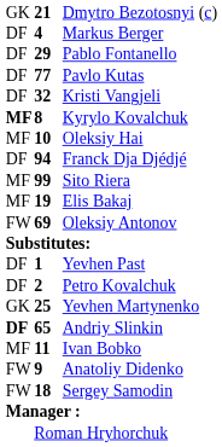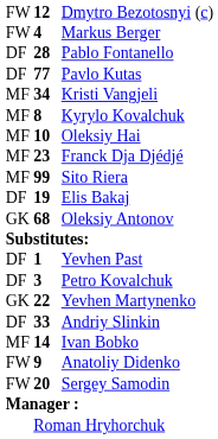 <table align="center" border="0" cellspacing="2" cellpadding="0" style="background:transparent">
 <tr>
 <th width="25"></th>
 <th width="25"></th>
 <th></th>
 <th></th>
 <th></th>
 <th></th>
 </tr>
 <tr>
-<td>GK</td>
-<td><strong>21</strong></td>
+<td>FW</td>
+<td><strong>12</strong></td>
 <td> <a href='#'>Dmytro Bezotosnyi</a> (<a href='#'>c</a>)</td>
 </tr>
 <tr>
-<td>DF</td>
+<td>FW</td>
 <td><strong>4</strong></td>
 <td> <a href='#'>Markus Berger</a></td>
 </tr>
 <tr>
 <td>DF</td>
-<td><strong>29</strong></td>
+<td><strong>28</strong></td>
 <td> <a href='#'>Pablo Fontanello</a></td>
 </tr>
 <tr>
 <td>DF</td>
 <td><strong>77</strong></td>
 <td> <a href='#'>Pavlo Kutas</a></td>
 <td></td>
 </tr>
 <tr>
-<td>DF</td>
-<td><strong>32</strong></td>
+<td>MF</td>
+<td><strong>34</strong></td>
 <td> <a href='#'>Kristi Vangjeli</a></td>
 <td></td>
 <td></td>
 </tr>
 <tr>
-<td><strong>MF</strong></td>
+<td>MF</td>
 <td><strong>8</strong></td>
 <td> <a href='#'>Kyrylo Kovalchuk</a></td>
 </tr>
 <tr>
 <td>MF</td>
 <td><strong>10</strong></td>
 <td> <a href='#'>Oleksiy Hai</a></td>
 </tr>
 <tr>
-<td>DF</td>
-<td><strong>94</strong></td>
+<td>MF</td>
+<td><strong>23</strong></td>
 <td> <a href='#'>Franck Dja Djédjé</a></td>
 <td></td>
 <td></td>
 </tr>
 <tr>
 <td>MF</td>
 <td><strong>99</strong></td>
 <td> <a href='#'>Sito Riera</a></td>
 <td></td>
 <td></td>
 </tr>
 <tr>
-<td>MF</td>
+<td>DF</td>
 <td><strong>19</strong></td>
 <td> <a href='#'>Elis Bakaj</a></td>
 </tr>
 <tr>
-<td>FW</td>
-<td><strong>69</strong></td>
+<td>GK</td>
+<td><strong>68</strong></td>
 <td> <a href='#'>Oleksiy Antonov</a></td>
 <td></td>
 <td></td>
 </tr>
 <tr>
 <td colspan=4><strong>Substitutes:</strong></td>
 </tr>
 <tr>
 <td>DF</td>
 <td><strong>1</strong></td>
 <td> <a href='#'>Yevhen Past</a></td>
 </tr>
 <tr>
 <td>DF</td>
-<td><strong>2</strong></td>
+<td><strong>3</strong></td>
 <td> <a href='#'>Petro Kovalchuk</a></td>
 </tr>
 <tr>
 <td>GK</td>
-<td><strong>25</strong></td>
+<td><strong>22</strong></td>
 <td> <a href='#'>Yevhen Martynenko</a></td>
 </tr>
 <tr>
-<td><strong>DF</strong></td>
-<td><strong>65</strong></td>
+<td>DF</td>
+<td><strong>33</strong></td>
 <td> <a href='#'>Andriy Slinkin</a></td>
 <td></td>
 <td></td>
 </tr>
 <tr>
 <td>MF</td>
-<td><strong>11</strong></td>
+<td><strong>14</strong></td>
 <td> <a href='#'>Ivan Bobko</a></td>
 <td></td>
 <td></td>
 </tr>
 <tr>
 <td>FW</td>
 <td><strong>9</strong></td>
 <td> <a href='#'>Anatoliy Didenko</a></td>
 </tr>
 <tr>
 <td>FW</td>
-<td><strong>18</strong></td>
+<td><strong>20</strong></td>
 <td> <a href='#'>Sergey Samodin</a></td>
 <td></td>
 <td></td>
 </tr>
 <tr>
 <td colspan="6"><strong>Manager :</strong></td>
 </tr>
 <tr>
 <td></td>
 <td colspan="5"> <a href='#'>Roman Hryhorchuk</a></td>
 </tr>
 </table>
